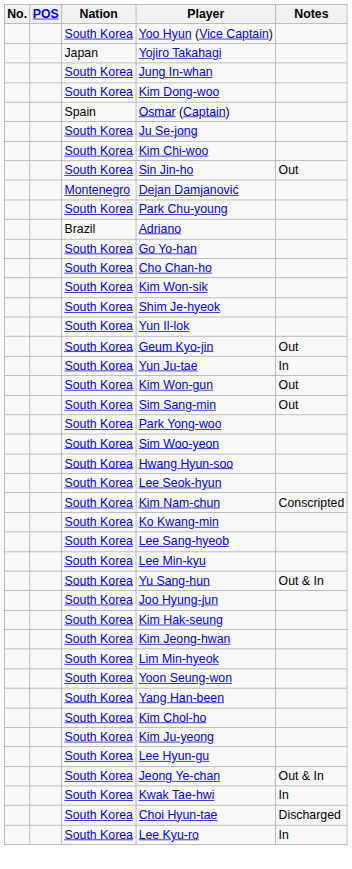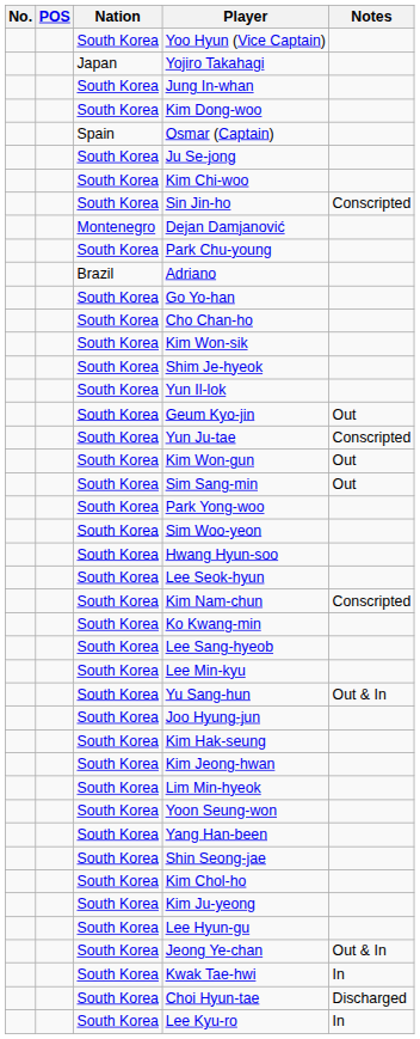 <table class="wikitable sortable" style="text-align: left">
 <tr>
 <th>No.</th>
 <th><a href='#'>POS</a></th>
 <th>Nation</th>
 <th>Player</th>
 <th>Notes</th>
 </tr>
 <tr>
 <td></td>
 <td></td>
 <td> <a href='#'>South Korea</a></td>
 <td><a href='#'>Yoo Hyun</a> (<a href='#'>Vice Captain</a>)</td>
 <td></td>
 </tr>
 <tr>
 <td></td>
 <td></td>
 <td> Japan</td>
 <td><a href='#'>Yojiro Takahagi</a></td>
 <td></td>
 </tr>
 <tr>
 <td></td>
 <td></td>
 <td> <a href='#'>South Korea</a></td>
 <td><a href='#'>Jung In-whan</a></td>
 <td></td>
 </tr>
 <tr>
 <td></td>
 <td></td>
 <td> <a href='#'>South Korea</a></td>
 <td><a href='#'>Kim Dong-woo</a></td>
 <td></td>
 </tr>
 <tr>
 <td></td>
 <td></td>
 <td> Spain</td>
 <td><a href='#'>Osmar</a> (<a href='#'>Captain</a>)</td>
 <td></td>
 </tr>
 <tr>
 <td></td>
 <td></td>
 <td> <a href='#'>South Korea</a></td>
 <td><a href='#'>Ju Se-jong</a></td>
 <td></td>
 </tr>
 <tr>
 <td></td>
 <td></td>
 <td> <a href='#'>South Korea</a></td>
 <td><a href='#'>Kim Chi-woo</a></td>
 <td></td>
 </tr>
 <tr>
 <td></td>
 <td></td>
 <td> <a href='#'>South Korea</a></td>
 <td><a href='#'>Sin Jin-ho</a></td>
-<td>Out</td>
+<td>Conscripted</td>
 </tr>
 <tr>
 <td></td>
 <td></td>
 <td> <a href='#'>Montenegro</a></td>
 <td><a href='#'>Dejan Damjanović</a></td>
 <td></td>
 </tr>
 <tr>
 <td></td>
 <td></td>
 <td> <a href='#'>South Korea</a></td>
 <td><a href='#'>Park Chu-young</a></td>
 <td></td>
 </tr>
 <tr>
 <td></td>
 <td></td>
 <td> Brazil</td>
 <td><a href='#'>Adriano</a></td>
 <td></td>
 </tr>
 <tr>
 <td></td>
 <td></td>
 <td> <a href='#'>South Korea</a></td>
 <td><a href='#'>Go Yo-han</a></td>
 <td></td>
 </tr>
 <tr>
 <td></td>
 <td></td>
 <td> <a href='#'>South Korea</a></td>
 <td><a href='#'>Cho Chan-ho</a></td>
 <td></td>
 </tr>
 <tr>
 <td></td>
 <td></td>
 <td> <a href='#'>South Korea</a></td>
 <td><a href='#'>Kim Won-sik</a></td>
 <td></td>
 </tr>
 <tr>
 <td></td>
 <td></td>
 <td> <a href='#'>South Korea</a></td>
 <td><a href='#'>Shim Je-hyeok</a></td>
 <td></td>
 </tr>
 <tr>
 <td></td>
 <td></td>
 <td> <a href='#'>South Korea</a></td>
 <td><a href='#'>Yun Il-lok</a></td>
 <td></td>
 </tr>
 <tr>
 <td></td>
 <td></td>
 <td> <a href='#'>South Korea</a></td>
 <td><a href='#'>Geum Kyo-jin</a></td>
 <td>Out</td>
 </tr>
 <tr>
 <td></td>
 <td></td>
 <td> <a href='#'>South Korea</a></td>
 <td><a href='#'>Yun Ju-tae</a></td>
-<td>In</td>
+<td>Conscripted</td>
 </tr>
 <tr>
 <td></td>
 <td></td>
 <td> <a href='#'>South Korea</a></td>
 <td><a href='#'>Kim Won-gun</a></td>
 <td>Out</td>
 </tr>
 <tr>
 <td></td>
 <td></td>
 <td> <a href='#'>South Korea</a></td>
 <td><a href='#'>Sim Sang-min</a></td>
 <td>Out</td>
 </tr>
 <tr>
 <td></td>
 <td></td>
 <td> <a href='#'>South Korea</a></td>
 <td><a href='#'>Park Yong-woo</a></td>
 <td></td>
 </tr>
 <tr>
 <td></td>
 <td></td>
 <td> <a href='#'>South Korea</a></td>
 <td><a href='#'>Sim Woo-yeon</a></td>
 <td></td>
 </tr>
 <tr>
 <td></td>
 <td></td>
 <td> <a href='#'>South Korea</a></td>
 <td><a href='#'>Hwang Hyun-soo</a></td>
 <td></td>
 </tr>
 <tr>
 <td></td>
 <td></td>
 <td> <a href='#'>South Korea</a></td>
 <td><a href='#'>Lee Seok-hyun</a></td>
 <td></td>
 </tr>
 <tr>
 <td></td>
 <td></td>
 <td> <a href='#'>South Korea</a></td>
 <td><a href='#'>Kim Nam-chun</a></td>
 <td>Conscripted</td>
 </tr>
 <tr>
 <td></td>
 <td></td>
 <td> <a href='#'>South Korea</a></td>
 <td><a href='#'>Ko Kwang-min</a></td>
 <td></td>
 </tr>
 <tr>
 <td></td>
 <td></td>
 <td> <a href='#'>South Korea</a></td>
 <td><a href='#'>Lee Sang-hyeob</a></td>
 <td></td>
 </tr>
 <tr>
 <td></td>
 <td></td>
 <td> <a href='#'>South Korea</a></td>
 <td><a href='#'>Lee Min-kyu</a></td>
 <td></td>
 </tr>
 <tr>
 <td></td>
 <td></td>
 <td> <a href='#'>South Korea</a></td>
 <td><a href='#'>Yu Sang-hun</a></td>
 <td>Out & In</td>
 </tr>
 <tr>
 <td></td>
 <td></td>
 <td> <a href='#'>South Korea</a></td>
 <td><a href='#'>Joo Hyung-jun</a></td>
 <td></td>
 </tr>
 <tr>
 <td></td>
 <td></td>
 <td> <a href='#'>South Korea</a></td>
 <td><a href='#'>Kim Hak-seung</a></td>
 <td></td>
 </tr>
 <tr>
 <td></td>
 <td></td>
 <td> <a href='#'>South Korea</a></td>
 <td><a href='#'>Kim Jeong-hwan</a></td>
 <td></td>
 </tr>
 <tr>
 <td></td>
 <td></td>
 <td> <a href='#'>South Korea</a></td>
 <td><a href='#'>Lim Min-hyeok</a></td>
 <td></td>
 </tr>
 <tr>
 <td></td>
 <td></td>
 <td> <a href='#'>South Korea</a></td>
 <td><a href='#'>Yoon Seung-won</a></td>
 <td></td>
 </tr>
 <tr>
 <td></td>
 <td></td>
 <td> <a href='#'>South Korea</a></td>
 <td><a href='#'>Yang Han-been</a></td>
 <td></td>
 </tr>
 <tr>
 <td></td>
 <td></td>
 <td> <a href='#'>South Korea</a></td>
+<td><a href='#'>Shin Seong-jae</a></td>
+<td></td>
+</tr>
+<tr>
+<td></td>
+<td></td>
+<td> <a href='#'>South Korea</a></td>
 <td><a href='#'>Kim Chol-ho</a></td>
 <td></td>
 </tr>
 <tr>
 <td></td>
 <td></td>
 <td> <a href='#'>South Korea</a></td>
 <td><a href='#'>Kim Ju-yeong</a></td>
 <td></td>
 </tr>
 <tr>
 <td></td>
 <td></td>
 <td> <a href='#'>South Korea</a></td>
 <td><a href='#'>Lee Hyun-gu</a></td>
 <td></td>
 </tr>
 <tr>
 <td></td>
 <td></td>
 <td> <a href='#'>South Korea</a></td>
 <td><a href='#'>Jeong Ye-chan</a></td>
 <td>Out & In</td>
 </tr>
 <tr>
 <td></td>
 <td></td>
 <td> <a href='#'>South Korea</a></td>
 <td><a href='#'>Kwak Tae-hwi</a></td>
 <td>In</td>
 </tr>
 <tr>
 <td></td>
 <td></td>
 <td> <a href='#'>South Korea</a></td>
 <td><a href='#'>Choi Hyun-tae</a></td>
 <td>Discharged</td>
 </tr>
 <tr>
 <td></td>
 <td></td>
 <td> <a href='#'>South Korea</a></td>
 <td><a href='#'>Lee Kyu-ro</a></td>
 <td>In</td>
 </tr>
 </table>
